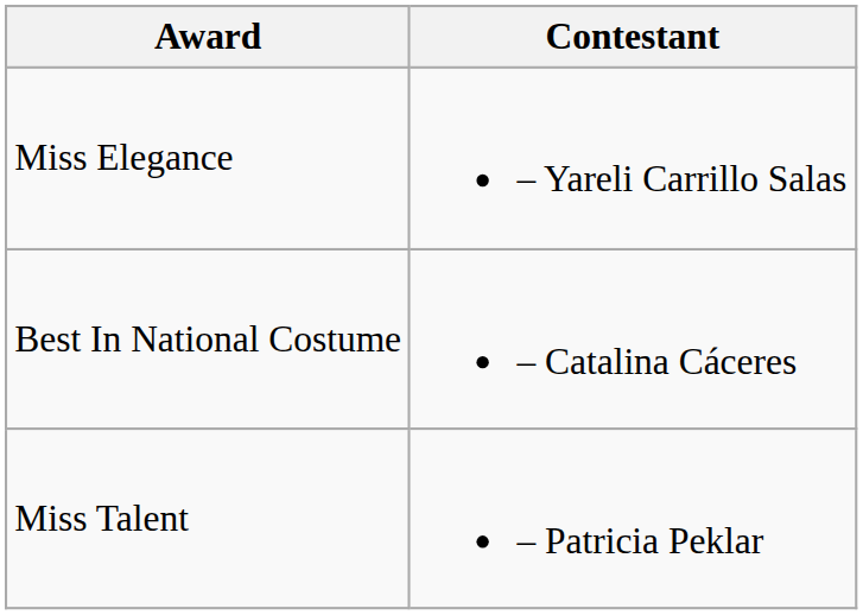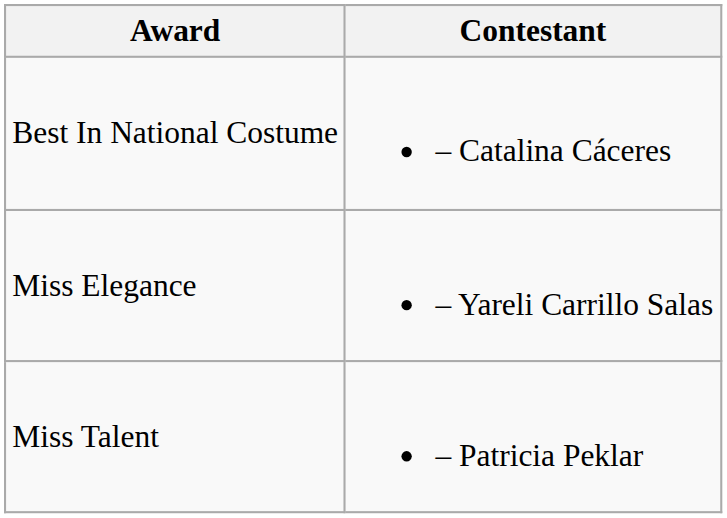 <table class="wikitable sortable" style="font-size: 95%;">
 <tr>
 <th>Award</th>
 <th>Contestant</th>
 </tr>
 <tr>
+<td>Best In National Costume</td>
+<td><br><ul><li> – Catalina Cáceres</li></ul></td>
+</tr>
+<tr>
 <td>Miss Elegance</td>
 <td><br><ul><li> – Yareli Carrillo Salas</li></ul></td>
-</tr>
-<tr>
-<td>Best In National Costume</td>
-<td><br><ul><li> – Catalina Cáceres</li></ul></td>
 </tr>
 <tr>
 <td>Miss Talent</td>
 <td><br><ul><li> – Patricia Peklar</li></ul></td>
 </tr>
 </table>
